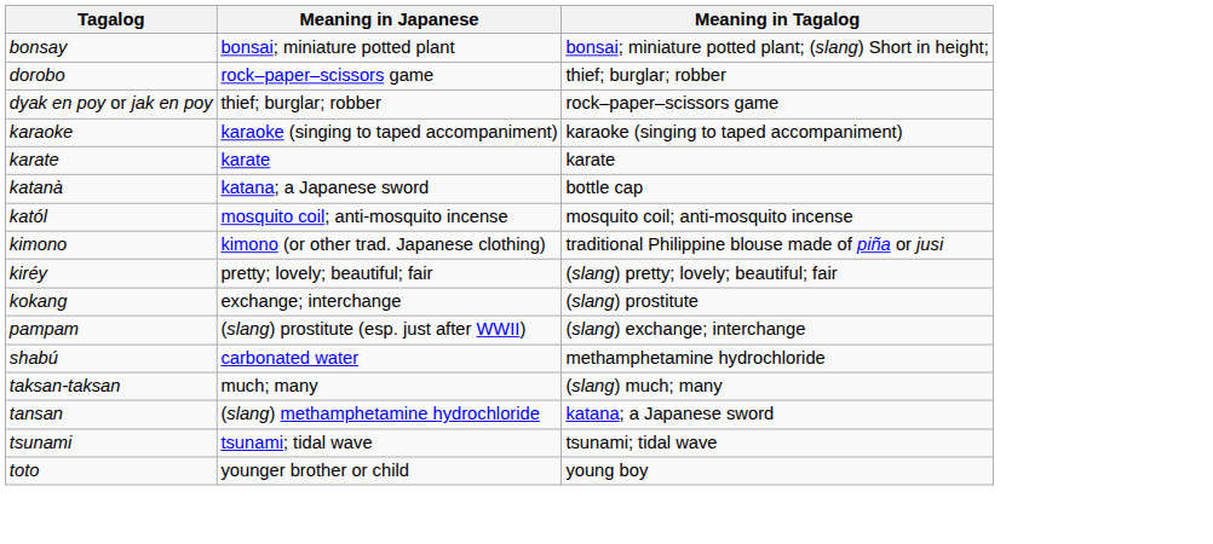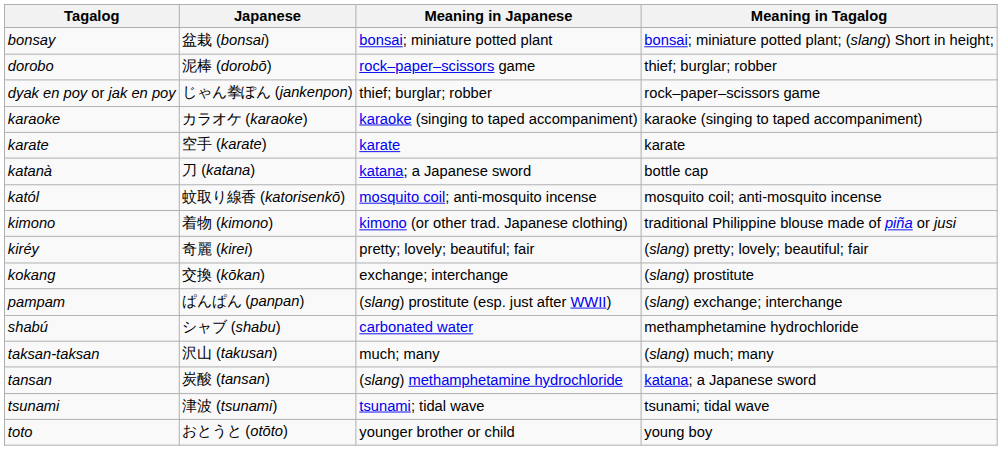 <table class="wikitable sortable">
 <tr>
 <th>Tagalog</th>
+<th>Japanese</th>
 <th>Meaning in Japanese</th>
 <th>Meaning in Tagalog</th>
 </tr>
 <tr>
 <td><em>bonsay</em></td>
+<td>盆栽 (<em>bonsai</em>)</td>
 <td><a href='#'>bonsai</a>; miniature potted plant</td>
 <td><a href='#'>bonsai</a>; miniature potted plant; (<em>slang</em>) Short in height;</td>
 </tr>
 <tr>
 <td><em>dorobo</em></td>
+<td>泥棒 (<em>dorobō</em>)</td>
 <td><a href='#'>rock–paper–scissors</a> game</td>
 <td>thief; burglar; robber</td>
 </tr>
 <tr>
 <td><em>dyak en poy</em> or <em>jak en poy</em></td>
+<td>じゃん拳ぽん (<em>jankenpon</em>)</td>
 <td>thief; burglar; robber</td>
 <td>rock–paper–scissors game</td>
 </tr>
 <tr>
 <td><em>karaoke</em></td>
+<td>カラオケ (<em>karaoke</em>)</td>
 <td><a href='#'>karaoke</a> (singing to taped accompaniment)</td>
 <td>karaoke (singing to taped accompaniment)</td>
 </tr>
 <tr>
 <td><em>karate</em></td>
+<td>空手 (<em>karate</em>)</td>
 <td><a href='#'>karate</a></td>
 <td>karate</td>
 </tr>
 <tr>
 <td><em>katanà</em></td>
+<td>刀 (<em>katana</em>)</td>
 <td><a href='#'>katana</a>; a Japanese sword</td>
 <td>bottle cap</td>
 </tr>
 <tr>
 <td><em>katól</em></td>
+<td>蚊取り線香 (<em>katorisenkō</em>)</td>
 <td><a href='#'>mosquito coil</a>; anti-mosquito incense</td>
 <td>mosquito coil; anti-mosquito incense</td>
 </tr>
 <tr>
 <td><em>kimono</em></td>
+<td>着物 (<em>kimono</em>)</td>
 <td><a href='#'>kimono</a> (or other trad. Japanese clothing)</td>
 <td>traditional Philippine blouse made of <em><a href='#'>piña</a></em> or <em>jusi</em></td>
 </tr>
 <tr>
 <td><em>kiréy</em></td>
+<td>奇麗 (<em>kirei</em>)</td>
 <td>pretty; lovely; beautiful; fair</td>
 <td>(<em>slang</em>) pretty; lovely; beautiful; fair</td>
 </tr>
 <tr>
 <td><em>kokang</em></td>
+<td>交換 (<em>kōkan</em>)</td>
 <td>exchange; interchange</td>
 <td>(<em>slang</em>) prostitute</td>
 </tr>
 <tr>
 <td><em>pampam</em></td>
+<td>ぱんぱん (<em>panpan</em>)</td>
 <td>(<em>slang</em>) prostitute (esp. just after <a href='#'>WWII</a>)</td>
 <td>(<em>slang</em>) exchange; interchange</td>
 </tr>
 <tr>
 <td><em>shabú</em></td>
+<td>シャブ (<em>shabu</em>)</td>
 <td><a href='#'>carbonated water</a></td>
 <td>methamphetamine hydrochloride</td>
 </tr>
 <tr>
 <td><em>taksan-taksan</em></td>
+<td>沢山 (<em>takusan</em>)</td>
 <td>much; many</td>
 <td>(<em>slang</em>) much; many</td>
 </tr>
 <tr>
 <td><em>tansan</em></td>
+<td>炭酸 (<em>tansan</em>)</td>
 <td>(<em>slang</em>) <a href='#'>methamphetamine hydrochloride</a></td>
 <td><a href='#'>katana</a>; a Japanese sword</td>
 </tr>
 <tr>
 <td><em>tsunami</em></td>
+<td>津波 (<em>tsunami</em>)</td>
 <td><a href='#'>tsunami</a>; tidal wave</td>
 <td>tsunami; tidal wave</td>
 </tr>
 <tr>
 <td><em>toto</em></td>
+<td>おとうと (<em>otōto</em>)</td>
 <td>younger brother or child</td>
 <td>young boy</td>
 </tr>
 </table>
